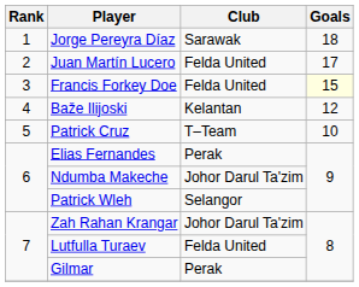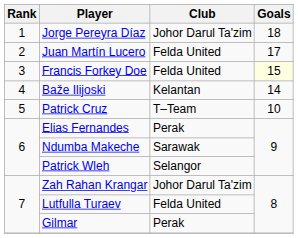 <table class="wikitable" style="text-align:center">
 <tr>
 <th>Rank</th>
 <th>Player</th>
 <th>Club</th>
 <th>Goals</th>
 </tr>
 <tr>
 <td rowspan=1>1</td>
 <td style="text-align:left;"> <a href='#'>Jorge Pereyra Díaz</a></td>
-<td align="left">Sarawak</td>
+<td style="text-align:left;">Johor Darul Ta'zim</td>
 <td rowspn=1>18</td>
 </tr>
 <tr>
 <td rowspan=1>2</td>
 <td style="text-align:left;"> <a href='#'>Juan Martín Lucero</a></td>
 <td align="left">Felda United</td>
 <td rowspan=1>17</td>
 </tr>
 <tr>
 <td rowspan=1>3</td>
 <td style="text-align:left;"> <a href='#'>Francis Forkey Doe</a></td>
 <td style="text-align:left;">Felda United</td>
 <td rowspan=1 style="background: lightyellow;">15</td>
 </tr>
 <tr>
 <td rowspan=1>4</td>
 <td align="left"> <a href='#'>Baže Ilijoski</a></td>
 <td align="left">Kelantan</td>
-<td rowspan=1>12</td>
+<td rowspan=1>14</td>
 </tr>
 <tr>
 <td rowspan=1>5</td>
 <td align="left"> <a href='#'>Patrick Cruz</a></td>
 <td align="left">T–Team</td>
 <td rowspan=1>10</td>
 </tr>
 <tr>
 <td rowspan=3>6</td>
 <td align="left"> <a href='#'>Elias Fernandes</a></td>
 <td align="left">Perak</td>
 <td rowspan=3>9</td>
 </tr>
 <tr>
 <td align="left"> <a href='#'>Ndumba Makeche</a></td>
-<td style="text-align:left;">Johor Darul Ta'zim</td>
+<td align="left">Sarawak</td>
 </tr>
 <tr>
 <td align="left"> <a href='#'>Patrick Wleh</a></td>
 <td align="left">Selangor</td>
 </tr>
 <tr>
 <td rowspan=3>7</td>
 <td align="left"> <a href='#'>Zah Rahan Krangar</a></td>
 <td style="text-align:left;">Johor Darul Ta'zim</td>
 <td rowspan=3>8</td>
 </tr>
 <tr>
 <td align="left"> <a href='#'>Lutfulla Turaev</a></td>
 <td align="left">Felda United</td>
 </tr>
 <tr>
 <td align="left"> <a href='#'>Gilmar</a></td>
 <td align="left">Perak</td>
 </tr>
 <tr>
 </tr>
 </table>
